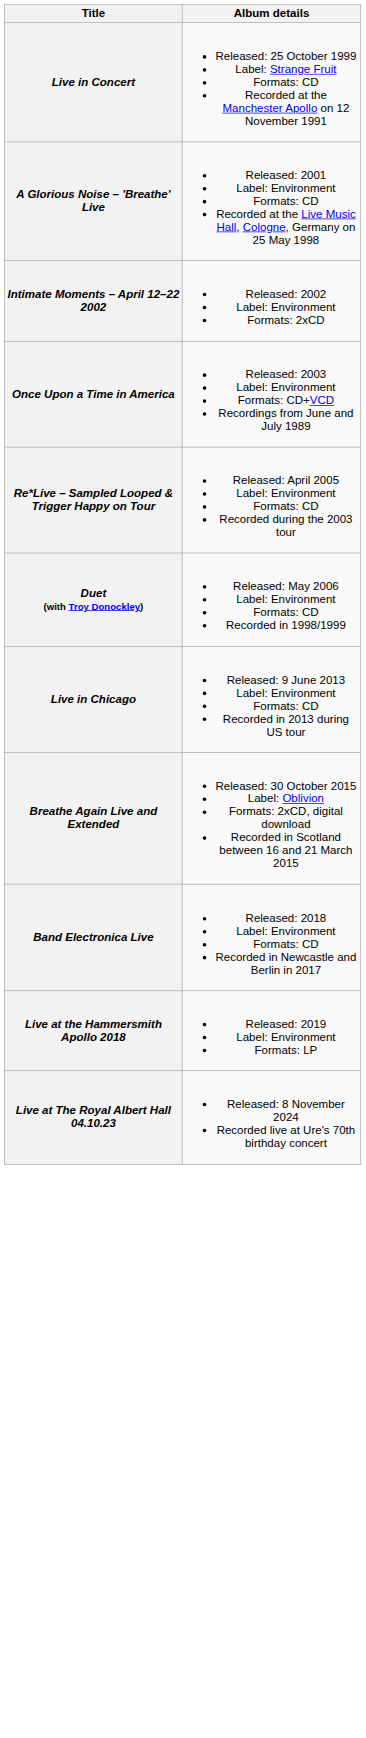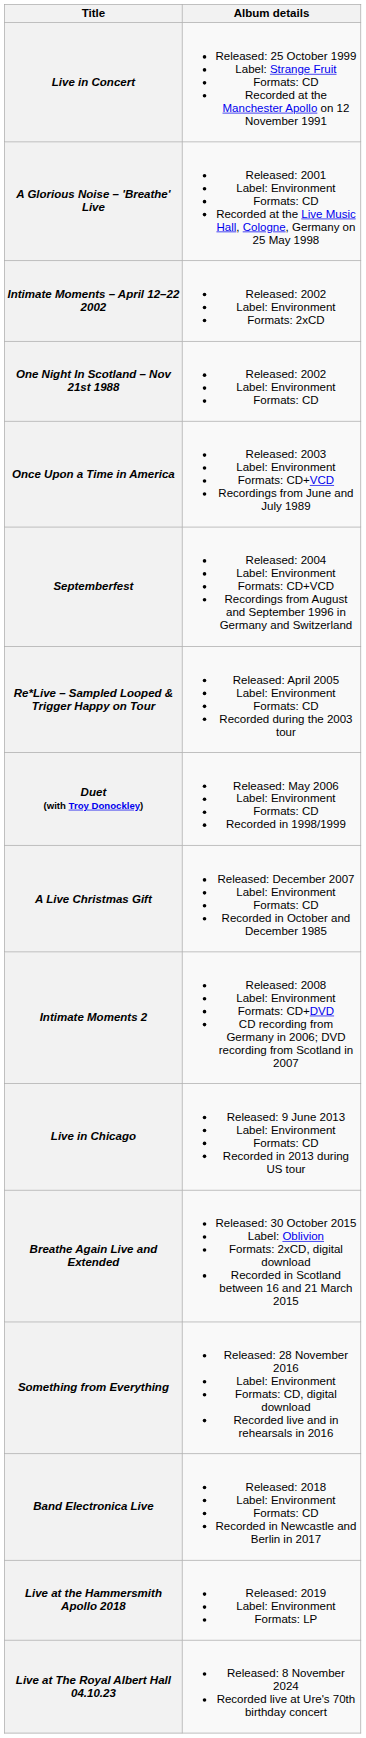 <table class="wikitable plainrowheaders" style="text-align:center;">
 <tr>
 <th scope="col" style="width:15em;">Title</th>
 <th scope="col" style="width:15em;">Album details</th>
 </tr>
 <tr>
 <th scope="row"><em>Live in Concert</em></th>
 <td><br><ul><li>Released: 25 October 1999</li><li>Label: <a href='#'>Strange Fruit</a></li><li>Formats: CD</li><li>Recorded at the <a href='#'>Manchester Apollo</a> on 12 November 1991</li></ul></td>
 </tr>
 <tr>
 <th scope="row"><em>A Glorious Noise – 'Breathe' Live</em></th>
 <td><br><ul><li>Released: 2001</li><li>Label: Environment</li><li>Formats: CD</li><li>Recorded at the <a href='#'>Live Music Hall</a>, <a href='#'>Cologne</a>, Germany on 25 May 1998</li></ul></td>
 </tr>
 <tr>
 <th scope="row"><em>Intimate Moments – April 12–22 2002</em></th>
 <td><br><ul><li>Released: 2002</li><li>Label: Environment</li><li>Formats: 2xCD</li></ul></td>
 </tr>
 <tr>
+<th scope="row"><em>One Night In Scotland – Nov 21st 1988</em></th>
+<td><br><ul><li>Released: 2002</li><li>Label: Environment</li><li>Formats: CD</li></ul></td>
+</tr>
+<tr>
 <th scope="row"><em>Once Upon a Time in America</em></th>
 <td><br><ul><li>Released: 2003</li><li>Label: Environment</li><li>Formats: CD+<a href='#'>VCD</a></li><li>Recordings from June and July 1989</li></ul></td>
+</tr>
+<tr>
+<th scope="row"><em>Septemberfest</em></th>
+<td><br><ul><li>Released: 2004</li><li>Label: Environment</li><li>Formats: CD+VCD</li><li>Recordings from August and September 1996 in Germany and Switzerland</li></ul></td>
 </tr>
 <tr>
 <th scope="row"><em>Re*Live – Sampled Looped & Trigger Happy on Tour</em></th>
 <td><br><ul><li>Released: April 2005</li><li>Label: Environment</li><li>Formats: CD</li><li>Recorded during the 2003 tour</li></ul></td>
 </tr>
 <tr>
 <th scope="row"><em>Duet</em><br><small>(with <a href='#'>Troy Donockley</a>)</small></th>
 <td><br><ul><li>Released: May 2006</li><li>Label: Environment</li><li>Formats: CD</li><li>Recorded in 1998/1999</li></ul></td>
 </tr>
 <tr>
+<th scope="row"><em>A Live Christmas Gift</em></th>
+<td><br><ul><li>Released: December 2007</li><li>Label: Environment</li><li>Formats: CD</li><li>Recorded in October and December 1985</li></ul></td>
+</tr>
+<tr>
+<th scope="row"><em>Intimate Moments 2</em></th>
+<td><br><ul><li>Released: 2008</li><li>Label: Environment</li><li>Formats: CD+<a href='#'>DVD</a></li><li>CD recording from Germany in 2006; DVD recording from Scotland in 2007</li></ul></td>
+</tr>
+<tr>
 <th scope="row"><em>Live in Chicago</em></th>
 <td><br><ul><li>Released: 9 June 2013</li><li>Label: Environment</li><li>Formats: CD</li><li>Recorded in 2013 during US tour</li></ul></td>
 </tr>
 <tr>
 <th scope="row"><em>Breathe Again Live and Extended</em></th>
 <td><br><ul><li>Released: 30 October 2015</li><li>Label: <a href='#'>Oblivion</a></li><li>Formats: 2xCD, digital download</li><li>Recorded in Scotland between 16 and 21 March 2015</li></ul></td>
+</tr>
+<tr>
+<th scope="row"><em>Something from Everything</em></th>
+<td><br><ul><li>Released: 28 November 2016</li><li>Label: Environment</li><li>Formats: CD, digital download</li><li>Recorded live and in rehearsals in 2016</li></ul></td>
 </tr>
 <tr>
 <th scope="row"><em>Band Electronica Live</em></th>
 <td><br><ul><li>Released: 2018</li><li>Label: Environment</li><li>Formats: CD</li><li>Recorded in Newcastle and Berlin in 2017</li></ul></td>
 </tr>
 <tr>
 <th scope="row"><em>Live at the Hammersmith Apollo 2018</em></th>
 <td><br><ul><li>Released: 2019</li><li>Label: Environment</li><li>Formats: LP</li></ul></td>
 </tr>
 <tr>
 <th scope="row"><em>Live at The Royal Albert Hall 04.10.23</em></th>
 <td><br><ul><li>Released: 8 November 2024</li><li>Recorded live at Ure's 70th birthday concert</li></ul></td>
 </tr>
 </table>
